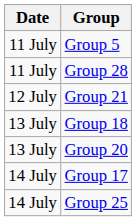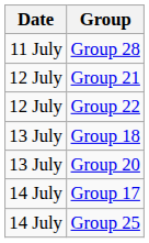 <table class="wikitable">
 <tr>
 <th>Date</th>
 <th>Group</th>
-</tr>
-<tr>
-<td style="text-align:right;">11 July</td>
-<td style="text-align:left;"><a href='#'>Group 5</a></td>
 </tr>
 <tr>
 <td style="text-align:right;">11 July</td>
 <td style="text-align:left;"><a href='#'>Group 28</a></td>
 </tr>
 <tr>
 <td style="text-align:right;">12 July</td>
 <td style="text-align:left;"><a href='#'>Group 21</a></td>
+</tr>
+<tr>
+<td style="text-align:right;">12 July</td>
+<td style="text-align:left;"><a href='#'>Group 22</a></td>
 </tr>
 <tr>
 <td style="text-align:right;">13 July</td>
 <td style="text-align:left;"><a href='#'>Group 18</a></td>
 </tr>
 <tr>
 <td style="text-align:right;">13 July</td>
 <td style="text-align:left;"><a href='#'>Group 20</a></td>
 </tr>
 <tr>
 <td style="text-align:right;">14 July</td>
 <td style="text-align:left;"><a href='#'>Group 17</a></td>
 </tr>
 <tr>
 <td style="text-align:right;">14 July</td>
 <td style="text-align:left;"><a href='#'>Group 25</a></td>
 </tr>
 </table>
